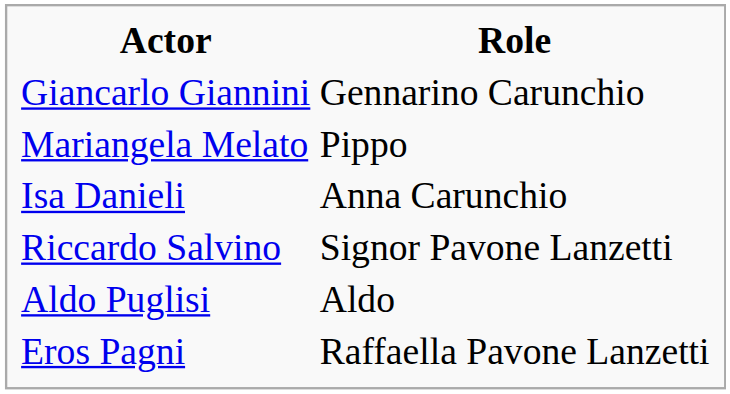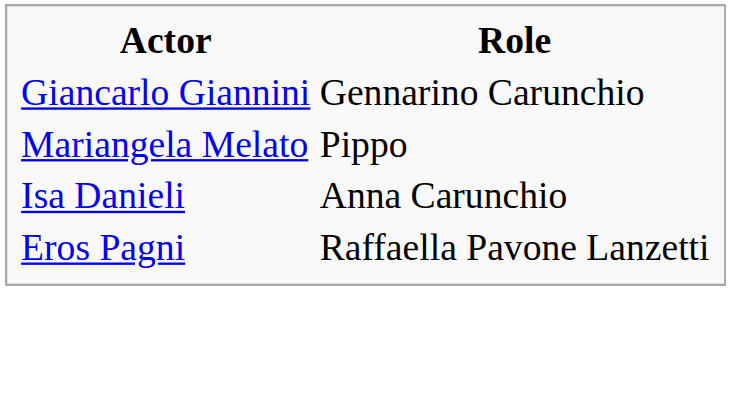 <table class="infobox">
 <tr>
 <th>Actor</th>
 <th>Role</th>
 </tr>
 <tr>
 <td><a href='#'>Giancarlo Giannini</a></td>
 <td>Gennarino Carunchio</td>
 </tr>
 <tr>
 <td><a href='#'>Mariangela Melato</a></td>
 <td>Pippo</td>
 </tr>
 <tr>
 <td><a href='#'>Isa Danieli</a></td>
 <td>Anna Carunchio</td>
 </tr>
 <tr>
-<td><a href='#'>Riccardo Salvino</a></td>
-<td>Signor Pavone Lanzetti</td>
-</tr>
-<tr>
-<td><a href='#'>Aldo Puglisi</a></td>
-<td>Aldo</td>
-</tr>
-<tr>
 <td><a href='#'>Eros Pagni</a></td>
 <td>Raffaella Pavone Lanzetti</td>
 </tr>
 </table>
